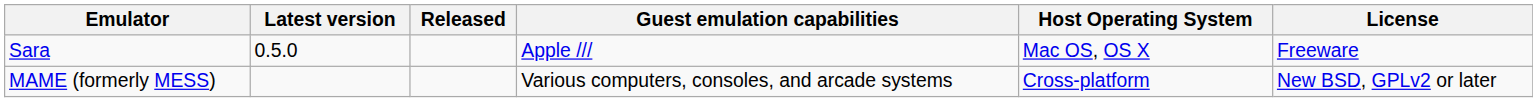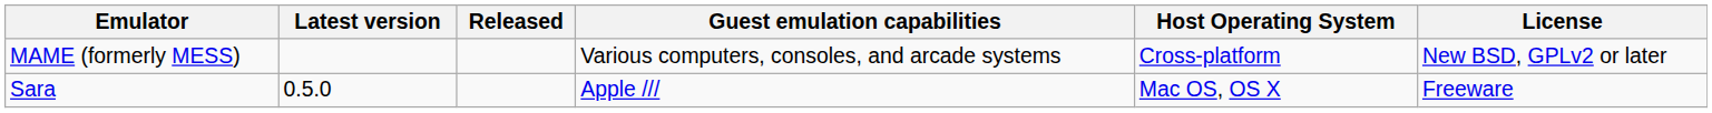 <table class="wikitable sortable" style="width:100%">
 <tr>
 <th>Emulator</th>
 <th>Latest version</th>
 <th>Released</th>
 <th>Guest emulation capabilities</th>
 <th>Host Operating System</th>
 <th>License</th>
 </tr>
 <tr>
+<td><a href='#'>MAME</a> (formerly <a href='#'>MESS</a>)</td>
+<td></td>
+<td></td>
+<td>Various computers, consoles, and arcade systems</td>
+<td><a href='#'>Cross-platform</a></td>
+<td><a href='#'>New BSD</a>, <a href='#'>GPLv2</a> or later</td>
+</tr>
+<tr>
 <td><a href='#'>Sara</a></td>
 <td>0.5.0</td>
 <td></td>
 <td><a href='#'>Apple ///</a></td>
 <td><a href='#'>Mac OS</a>, <a href='#'>OS X</a></td>
 <td><a href='#'>Freeware</a></td>
 </tr>
-<tr>
-<td><a href='#'>MAME</a> (formerly <a href='#'>MESS</a>)</td>
-<td></td>
-<td></td>
-<td>Various computers, consoles, and arcade systems</td>
-<td><a href='#'>Cross-platform</a></td>
-<td><a href='#'>New BSD</a>, <a href='#'>GPLv2</a> or later</td>
-</tr>
 </table>
